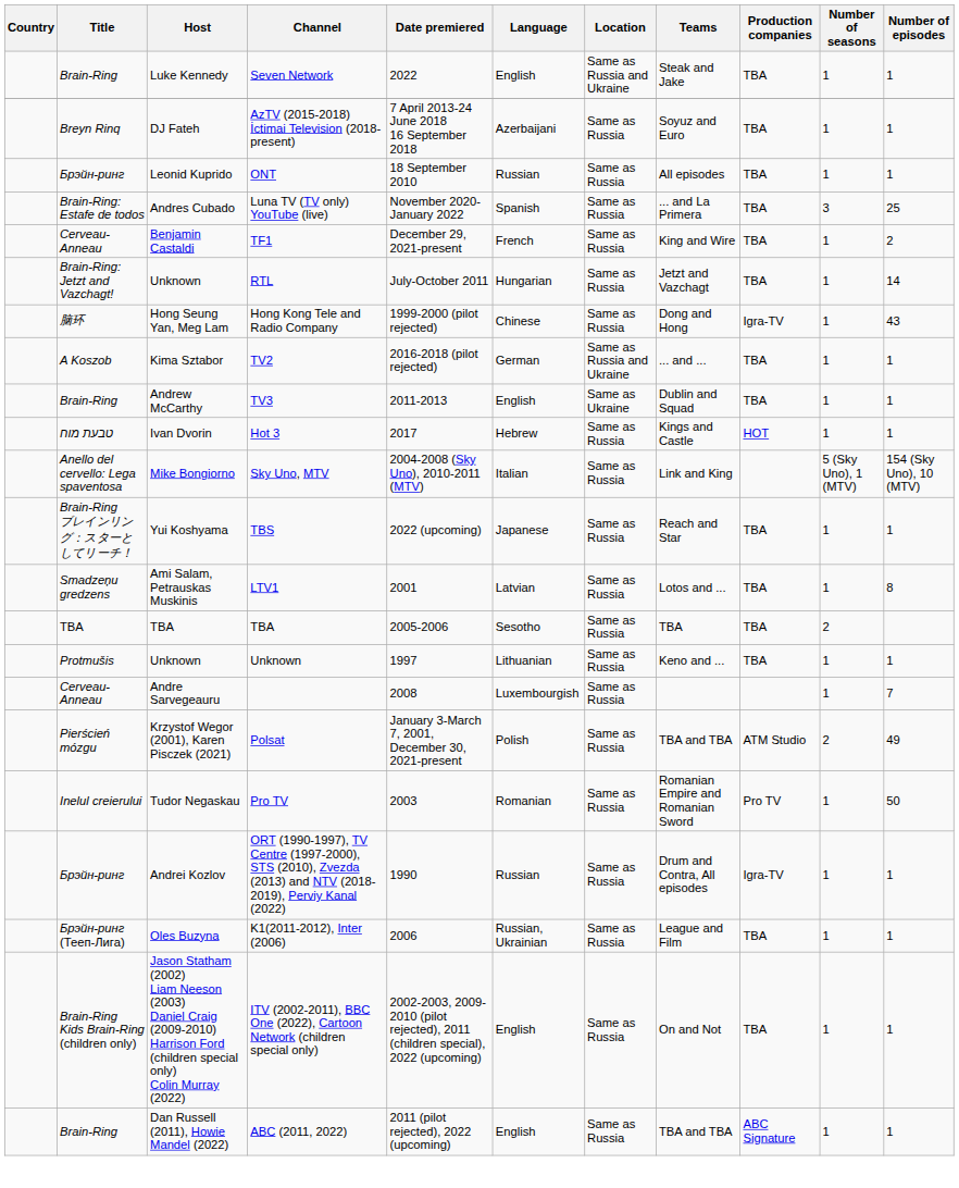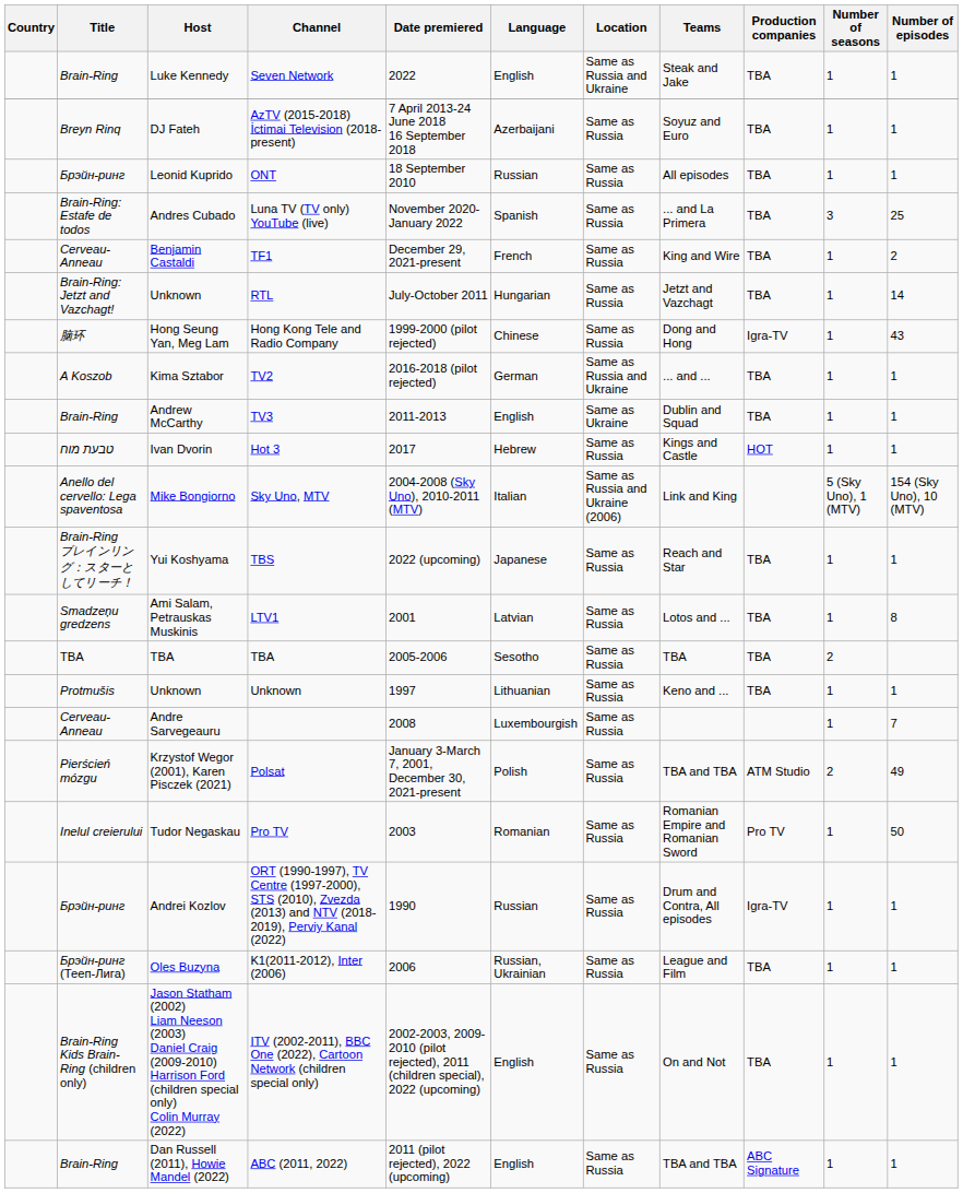 <table class="wikitable">
 <tr>
 <th>Country</th>
 <th>Title</th>
 <th>Host</th>
 <th>Channel</th>
 <th>Date premiered</th>
 <th>Language</th>
 <th>Location</th>
 <th>Teams</th>
 <th>Production companies</th>
 <th>Number of seasons</th>
 <th>Number of episodes</th>
 </tr>
 <tr>
 <td></td>
 <td><em>Brain-Ring</em></td>
 <td>Luke Kennedy</td>
 <td><a href='#'>Seven Network</a></td>
 <td>2022</td>
 <td>English</td>
 <td>Same as Russia and Ukraine</td>
 <td>Steak and Jake</td>
 <td>TBA</td>
 <td>1</td>
 <td>1</td>
 </tr>
 <tr>
 </tr>
 <tr>
 <td></td>
 <td><em>Breyn Rinq</em></td>
 <td>DJ Fateh</td>
 <td><a href='#'>AzTV</a> (2015-2018)<br><a href='#'>İctimai Television</a> (2018-present)</td>
 <td>7 April 2013-24 June 2018<br>16 September 2018</td>
 <td>Azerbaijani</td>
 <td>Same as Russia</td>
 <td>Soyuz and Euro</td>
 <td>TBA</td>
 <td>1</td>
 <td>1</td>
 </tr>
 <tr>
 <td></td>
 <td><em>Брэйн-ринг</em></td>
 <td>Leonid Kuprido</td>
 <td><a href='#'>ONT</a></td>
 <td>18 September 2010</td>
 <td>Russian</td>
 <td>Same as Russia</td>
 <td>All episodes</td>
 <td>TBA</td>
 <td>1</td>
 <td>1</td>
 </tr>
 <tr>
 <td></td>
 <td><em>Brain-Ring: Estafe de todos</em></td>
 <td>Andres Cubado</td>
 <td>Luna TV (<a href='#'>TV</a> only)<br><a href='#'>YouTube</a> (live)</td>
 <td>November 2020-January 2022</td>
 <td>Spanish</td>
 <td>Same as Russia</td>
 <td>... and La Primera</td>
 <td>TBA</td>
 <td>3</td>
 <td>25</td>
 </tr>
 <tr>
 <td></td>
 <td><em>Cerveau-Anneau</em></td>
 <td><a href='#'>Benjamin Castaldi</a></td>
 <td><a href='#'>TF1</a></td>
 <td>December 29, 2021-present</td>
 <td>French</td>
 <td>Same as Russia</td>
 <td>King and Wire</td>
 <td>TBA</td>
 <td>1</td>
 <td>2</td>
 </tr>
 <tr>
 <td></td>
 <td><em>Brain-Ring: Jetzt and Vazchagt!</em></td>
 <td>Unknown</td>
 <td><a href='#'>RTL</a></td>
 <td>July-October 2011</td>
 <td>Hungarian</td>
 <td>Same as Russia</td>
 <td>Jetzt and Vazchagt</td>
 <td>TBA</td>
 <td>1</td>
 <td>14</td>
 </tr>
 <tr>
 <td></td>
 <td><em>脑环</em></td>
 <td>Hong Seung Yan, Meg Lam</td>
 <td>Hong Kong Tele and Radio Company</td>
 <td>1999-2000 (pilot rejected)</td>
 <td>Chinese</td>
 <td>Same as Russia</td>
 <td>Dong and Hong</td>
 <td>Igra-TV</td>
 <td>1</td>
 <td>43</td>
 </tr>
 <tr>
 <td></td>
 <td><em>A Koszob</em></td>
 <td>Kima Sztabor</td>
 <td><a href='#'>TV2</a></td>
 <td>2016-2018 (pilot rejected)</td>
 <td>German</td>
 <td>Same as Russia and Ukraine</td>
 <td>... and ...</td>
 <td>TBA</td>
 <td>1</td>
 <td>1</td>
 </tr>
 <tr>
 <td></td>
 <td><em>Brain-Ring</em></td>
 <td>Andrew McCarthy</td>
 <td><a href='#'>TV3</a></td>
 <td>2011-2013</td>
 <td>English</td>
 <td>Same as Ukraine</td>
 <td>Dublin and Squad</td>
 <td>TBA</td>
 <td>1</td>
 <td>1</td>
 </tr>
 <tr>
 <td></td>
 <td><em>טבעת מוח</em></td>
 <td>Ivan Dvorin</td>
 <td><a href='#'>Hot 3</a></td>
 <td>2017</td>
 <td>Hebrew</td>
 <td>Same as Russia</td>
 <td>Kings and Castle</td>
 <td><a href='#'>HOT</a></td>
 <td>1</td>
 <td>1</td>
 </tr>
 <tr>
 <td></td>
 <td><em>Anello del cervello: Lega spaventosa</em></td>
 <td><a href='#'>Mike Bongiorno</a></td>
 <td><a href='#'>Sky Uno</a>, <a href='#'>MTV</a></td>
 <td>2004-2008 (<a href='#'>Sky Uno</a>), 2010-2011 (<a href='#'>MTV</a>)</td>
 <td>Italian</td>
-<td>Same as Russia</td>
+<td>Same as Russia and Ukraine (2006)</td>
 <td>Link and King</td>
 <td></td>
 <td>5 (Sky Uno), 1 (MTV)</td>
 <td>154 (Sky Uno), 10 (MTV)</td>
 </tr>
 <tr>
 <td></td>
 <td><em>Brain-Ring</em><br><em>ブレインリング：スターとしてリーチ！</em></td>
 <td>Yui Koshyama</td>
 <td><a href='#'>TBS</a></td>
 <td>2022 (upcoming)</td>
 <td>Japanese</td>
 <td>Same as Russia</td>
 <td>Reach and Star</td>
 <td>TBA</td>
 <td>1</td>
 <td>1</td>
 </tr>
 <tr>
 <td></td>
 <td><em>Smadzeņu gredzens</em></td>
 <td>Ami Salam, Petrauskas Muskinis</td>
 <td><a href='#'>LTV1</a></td>
 <td>2001</td>
 <td>Latvian</td>
 <td>Same as Russia</td>
 <td>Lotos and ...</td>
 <td>TBA</td>
 <td>1</td>
 <td>8</td>
 </tr>
 <tr>
 <td></td>
 <td>TBA</td>
 <td>TBA</td>
 <td>TBA</td>
 <td>2005-2006</td>
 <td>Sesotho</td>
 <td>Same as Russia</td>
 <td>TBA</td>
 <td>TBA</td>
 <td>2</td>
 <td></td>
 </tr>
 <tr>
 <td></td>
 <td><em>Protmušis</em></td>
 <td>Unknown</td>
 <td>Unknown</td>
 <td>1997</td>
 <td>Lithuanian</td>
 <td>Same as Russia</td>
 <td>Keno and ...</td>
 <td>TBA</td>
 <td>1</td>
 <td>1</td>
 </tr>
 <tr>
 <td></td>
 <td><em>Cerveau-Anneau</em></td>
 <td>Andre Sarvegeauru</td>
 <td></td>
 <td>2008</td>
 <td>Luxembourgish</td>
 <td>Same as Russia</td>
 <td></td>
 <td></td>
 <td>1</td>
 <td>7</td>
 </tr>
 <tr>
 <td></td>
 <td><em>Pierścień mózgu</em></td>
 <td>Krzystof Wegor (2001), Karen Pisczek (2021)</td>
 <td><a href='#'>Polsat</a></td>
 <td>January 3-March 7, 2001,<br>December 30, 2021-present</td>
 <td>Polish</td>
 <td>Same as Russia</td>
 <td>TBA and TBA</td>
 <td>ATM Studio</td>
 <td>2</td>
 <td>49</td>
 </tr>
 <tr>
 <td></td>
 <td><em>Inelul creierului</em></td>
 <td>Tudor Negaskau</td>
 <td><a href='#'>Pro TV</a></td>
 <td>2003</td>
 <td>Romanian</td>
 <td>Same as Russia</td>
 <td>Romanian Empire and Romanian Sword</td>
 <td>Pro TV</td>
 <td>1</td>
 <td>50</td>
 </tr>
 <tr>
 <td></td>
 <td><em>Брэйн-ринг</em></td>
 <td>Andrei Kozlov</td>
 <td><a href='#'>ORT</a> (1990-1997), <a href='#'>TV Centre</a> (1997-2000), <a href='#'>STS</a> (2010), <a href='#'>Zvezda</a> (2013) and <a href='#'>NTV</a> (2018-2019), <a href='#'>Perviy Kanal</a> (2022)</td>
 <td>1990</td>
 <td>Russian</td>
 <td>Same as Russia</td>
 <td>Drum and Contra, All episodes</td>
 <td>Igra-TV</td>
 <td>1</td>
 <td>1</td>
 </tr>
 <tr>
 <td></td>
 <td><em>Брэйн-ринг</em> (Тееп-Лига)</td>
 <td><a href='#'>Oles Buzyna</a></td>
 <td>K1(2011-2012), <a href='#'>Inter</a> (2006)</td>
 <td>2006</td>
 <td>Russian, Ukrainian</td>
 <td>Same as Russia</td>
 <td>League and Film</td>
 <td>TBA</td>
 <td>1</td>
 <td>1</td>
 </tr>
 <tr>
 <td></td>
 <td><em>Brain-Ring</em><br><em>Kids Brain-Ring</em> (children only)</td>
 <td><a href='#'>Jason Statham</a> (2002)<br><a href='#'>Liam Neeson</a> (2003)<br><a href='#'>Daniel Craig</a> (2009-2010)<br><a href='#'>Harrison Ford</a> (children special only)<br><a href='#'>Colin Murray</a> (2022)</td>
 <td><a href='#'>ITV</a> (2002-2011), <a href='#'>BBC One</a> (2022), <a href='#'>Cartoon Network</a> (children special only)</td>
 <td>2002-2003, 2009-2010 (pilot rejected), 2011 (children special),<br>2022 (upcoming)</td>
 <td>English</td>
 <td>Same as Russia</td>
 <td>On and Not</td>
 <td>TBA</td>
 <td>1</td>
 <td>1</td>
 </tr>
 <tr>
 <td></td>
 <td><em>Brain-Ring</em></td>
 <td>Dan Russell (2011), <a href='#'>Howie Mandel</a> (2022)</td>
 <td><a href='#'>ABC</a> (2011, 2022)</td>
 <td>2011 (pilot rejected), 2022 (upcoming)</td>
 <td>English</td>
 <td>Same as Russia</td>
 <td>TBA and TBA</td>
 <td><a href='#'>ABC Signature</a></td>
 <td>1</td>
 <td>1</td>
 </tr>
 </table>
